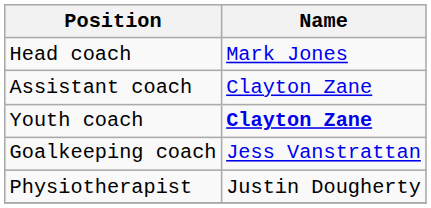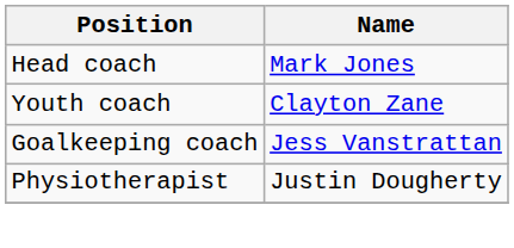 <table class="wikitable">
 <tr>
 <th>Position</th>
 <th>Name</th>
 </tr>
 <tr>
 <td>Head coach</td>
 <td> <a href='#'>Mark Jones</a></td>
 </tr>
 <tr>
-<td>Assistant coach</td>
+<td>Youth coach</td>
 <td> <a href='#'>Clayton Zane</a></td>
-</tr>
-<tr>
-<td>Youth coach</td>
-<td><strong> <a href='#'>Clayton Zane</a></strong></td>
 </tr>
 <tr>
 <td>Goalkeeping coach</td>
 <td> <a href='#'>Jess Vanstrattan</a></td>
 </tr>
 <tr>
 <td>Physiotherapist</td>
 <td> Justin Dougherty</td>
 </tr>
 <tr>
 </tr>
 </table>
